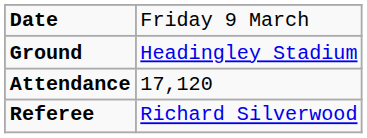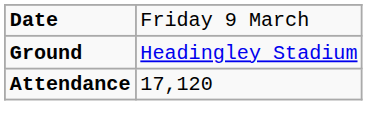 <table class="wikitable" style="font-size:85%;">
 <tr>
 <td><strong>Date</strong></td>
 <td>Friday 9 March</td>
 </tr>
 <tr>
 <td><strong>Ground</strong></td>
 <td><a href='#'>Headingley Stadium</a></td>
 </tr>
 <tr>
 <td><strong>Attendance</strong></td>
 <td>17,120</td>
 </tr>
-<tr>
-<td><strong>Referee</strong></td>
-<td><a href='#'>Richard Silverwood</a></td>
-</tr>
 </table>
